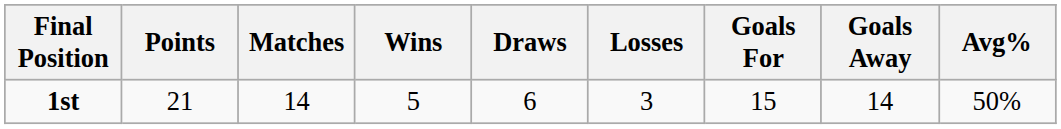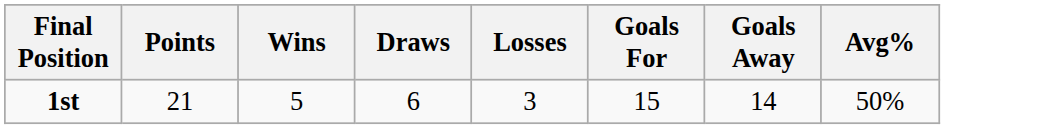 <table class="wikitable" style="font-size: 95%; text-align: center;">
 <tr>
 <th width=60>Final Position</th>
 <th width=60>Points</th>
-<th width=60>Matches</th>
 <th width=60>Wins</th>
 <th width=60>Draws</th>
 <th width=60>Losses</th>
 <th width=60>Goals For</th>
 <th width=60>Goals Away</th>
 <th width=60>Avg%</th>
 </tr>
 <tr>
 <td><strong>1st</strong></td>
 <td>21</td>
-<td>14</td>
 <td>5</td>
 <td>6</td>
 <td>3</td>
 <td>15</td>
 <td>14</td>
 <td>50%</td>
 </tr>
 </table>
